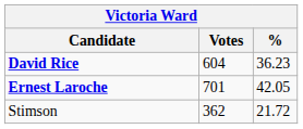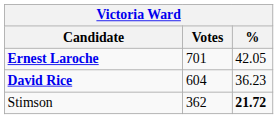 <table class="wikitable">
 <tr>
 <th colspan="3"><a href='#'>Victoria Ward</a></th>
 </tr>
 <tr>
 <th style="width: 200px">Candidate</th>
 <th style="width: 50px">Votes</th>
 <th style="width: 40px">%</th>
 </tr>
 <tr>
+<td><strong><a href='#'>Ernest Laroche</a></strong></td>
+<td>701</td>
+<td>42.05</td>
+</tr>
+<tr>
 <td><strong><a href='#'>David Rice</a></strong></td>
 <td>604</td>
 <td>36.23</td>
 </tr>
 <tr>
-<td><strong><a href='#'>Ernest Laroche</a></strong></td>
-<td>701</td>
-<td>42.05</td>
-</tr>
-<tr>
 <td>Stimson</td>
 <td>362</td>
-<td>21.72</td>
+<td><strong>21.72</strong></td>
 </tr>
 </table>
